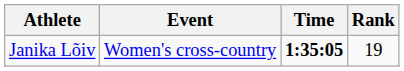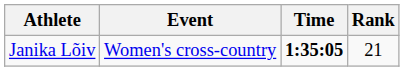 <table class=wikitable style=font-size:90%;text-align:center>
 <tr>
 <th>Athlete</th>
 <th>Event</th>
 <th>Time</th>
 <th>Rank</th>
 </tr>
 <tr align=center>
 <td align=left><a href='#'>Janika Lõiv</a></td>
 <td align=left><a href='#'>Women's cross-country</a></td>
 <td><strong>1:35:05</strong></td>
-<td>19</td>
+<td>21</td>
 </tr>
 </table>
